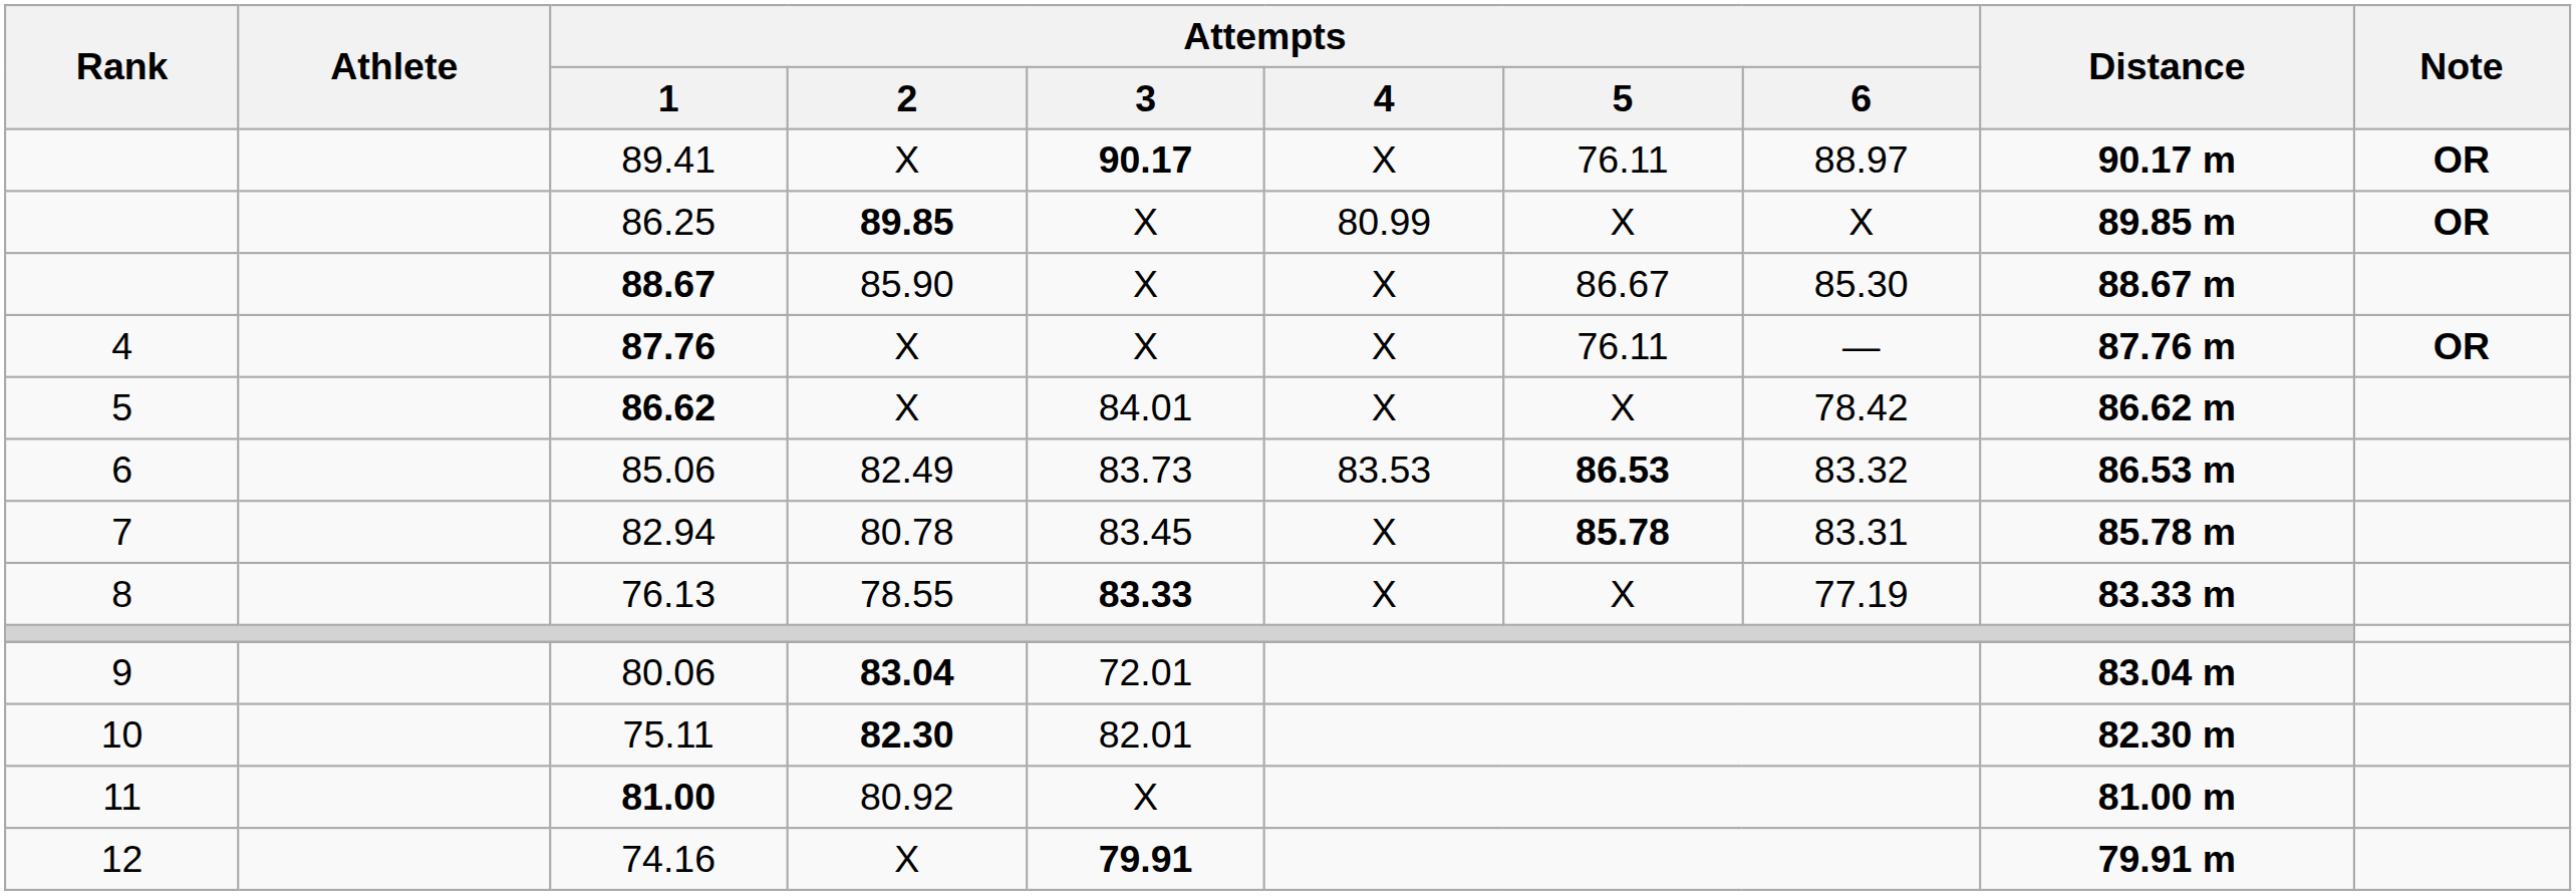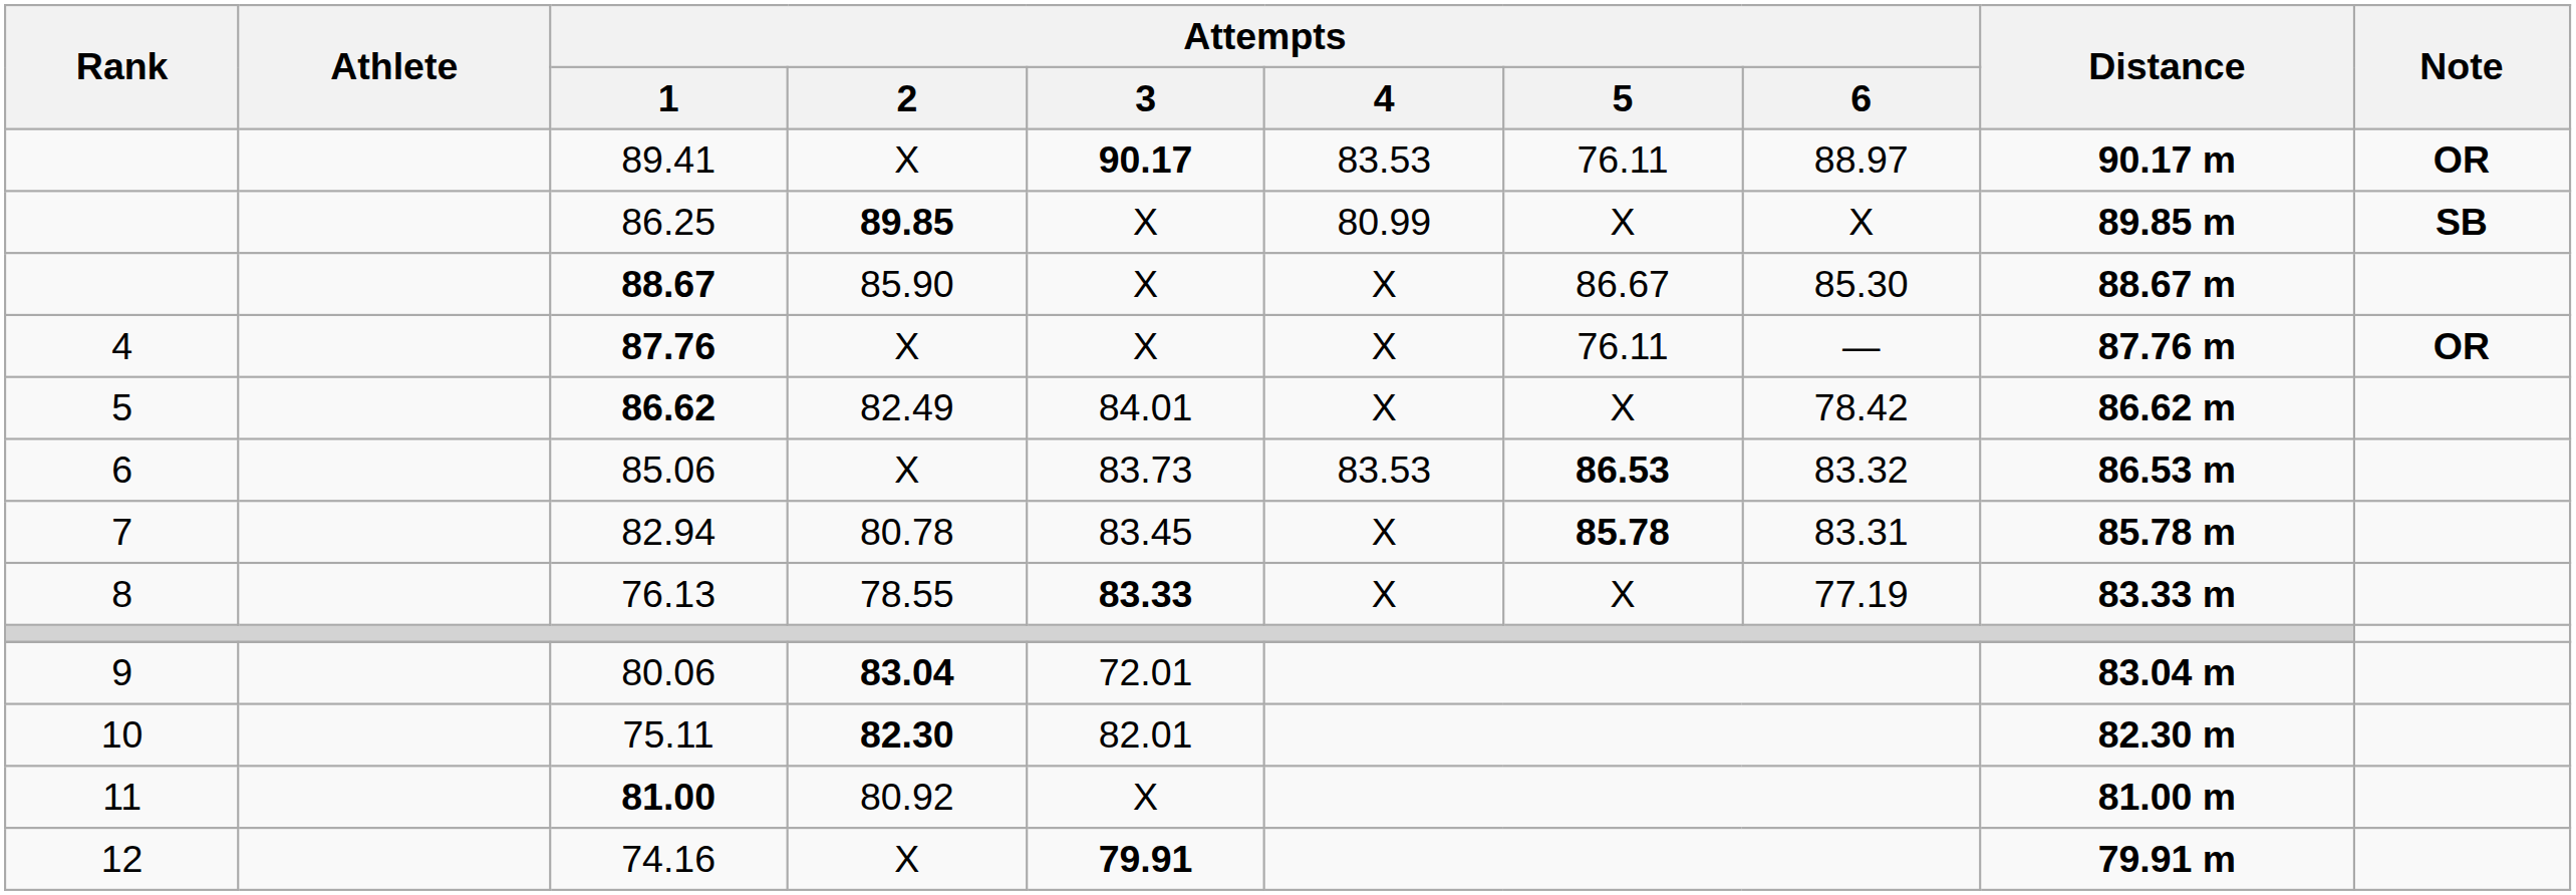 <table class="wikitable" style=" text-align:center; font-size:110%;" width="95%">
 <tr>
 <th rowspan="2">Rank</th>
 <th rowspan="2">Athlete</th>
 <th colspan="6">Attempts</th>
 <th rowspan="2">Distance</th>
 <th rowspan="2">Note</th>
 </tr>
 <tr>
 <th>1</th>
 <th>2</th>
 <th>3</th>
 <th>4</th>
 <th>5</th>
 <th>6</th>
 </tr>
 <tr>
 <td></td>
 <td align=left></td>
 <td>89.41</td>
 <td>X</td>
 <td><strong>90.17</strong></td>
-<td>X</td>
+<td>83.53</td>
 <td>76.11</td>
 <td>88.97</td>
 <td><strong>90.17 m</strong></td>
 <td><strong>OR</strong></td>
 </tr>
 <tr>
 <td></td>
 <td align=left></td>
 <td>86.25</td>
 <td><strong>89.85</strong></td>
 <td>X</td>
 <td>80.99</td>
 <td>X</td>
 <td>X</td>
 <td><strong>89.85 m</strong></td>
-<td><strong>OR</strong></td>
+<td><strong>SB</strong></td>
 </tr>
 <tr>
 <td></td>
 <td align=left></td>
 <td><strong>88.67</strong></td>
 <td>85.90</td>
 <td>X</td>
 <td>X</td>
 <td>86.67</td>
 <td>85.30</td>
 <td><strong>88.67 m </strong></td>
 <td></td>
 </tr>
 <tr>
 <td>4</td>
 <td align=left></td>
 <td><strong>87.76</strong></td>
 <td>X</td>
 <td>X</td>
 <td>X</td>
 <td>76.11</td>
 <td>—</td>
 <td><strong>87.76 m</strong></td>
 <td><strong>OR</strong></td>
 </tr>
 <tr>
 <td>5</td>
 <td align=left></td>
 <td><strong>86.62</strong></td>
-<td>X</td>
+<td>82.49</td>
 <td>84.01</td>
 <td>X</td>
 <td>X</td>
 <td>78.42</td>
 <td><strong>86.62 m </strong></td>
 <td></td>
 </tr>
 <tr>
 <td>6</td>
 <td align=left></td>
 <td>85.06</td>
-<td>82.49</td>
+<td>X</td>
 <td>83.73</td>
 <td>83.53</td>
 <td><strong>86.53</strong></td>
 <td>83.32</td>
 <td><strong>86.53 m </strong></td>
 <td></td>
 </tr>
 <tr>
 <td>7</td>
 <td align=left></td>
 <td>82.94</td>
 <td>80.78</td>
 <td>83.45</td>
 <td>X</td>
 <td><strong>85.78</strong></td>
 <td>83.31</td>
 <td><strong>85.78 m </strong></td>
 <td></td>
 </tr>
 <tr>
 <td>8</td>
 <td align=left></td>
 <td>76.13</td>
 <td>78.55</td>
 <td><strong>83.33</strong></td>
 <td>X</td>
 <td>X</td>
 <td>77.19</td>
 <td><strong>83.33 m </strong></td>
 <td></td>
 </tr>
 <tr>
 <td colspan=9 bgcolor=lightgray></td>
 </tr>
 <tr>
 </tr>
 <tr>
 <td>9</td>
 <td align=left></td>
 <td>80.06</td>
 <td><strong>83.04</strong></td>
 <td>72.01</td>
 <td colspan=3></td>
 <td><strong>83.04 m </strong></td>
 <td></td>
 </tr>
 <tr>
 <td>10</td>
 <td align=left></td>
 <td>75.11</td>
 <td><strong>82.30</strong></td>
 <td>82.01</td>
 <td colspan=3></td>
 <td><strong>82.30 m </strong></td>
 <td></td>
 </tr>
 <tr>
 <td>11</td>
 <td align=left></td>
 <td><strong>81.00</strong></td>
 <td>80.92</td>
 <td>X</td>
 <td colspan=3></td>
 <td><strong>81.00 m </strong></td>
 <td></td>
 </tr>
 <tr>
 <td>12</td>
 <td align=left></td>
 <td>74.16</td>
 <td>X</td>
 <td><strong>79.91</strong></td>
 <td colspan=3></td>
 <td><strong>79.91 m </strong></td>
 <td></td>
 </tr>
 </table>
